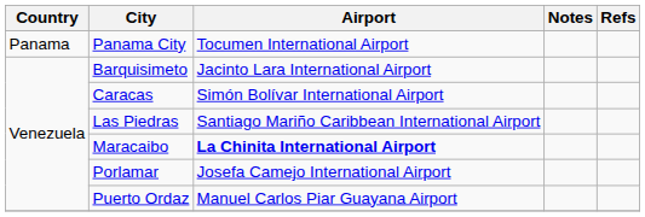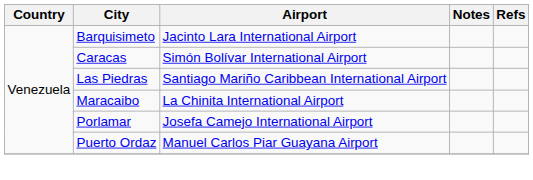 <table class="wikitable sortable">
 <tr>
 <th>Country</th>
 <th>City</th>
 <th>Airport</th>
 <th>Notes</th>
 <th class="unsortable">Refs</th>
-</tr>
-<tr>
-<td>Panama</td>
-<td><a href='#'>Panama City</a></td>
-<td><a href='#'>Tocumen International Airport</a></td>
-<td></td>
-<td></td>
 </tr>
 <tr>
 <td rowspan="6">Venezuela</td>
 <td><a href='#'>Barquisimeto</a></td>
 <td><a href='#'>Jacinto Lara International Airport</a></td>
 <td align=center></td>
 <td></td>
 </tr>
 <tr>
 <td><a href='#'>Caracas</a></td>
 <td><a href='#'>Simón Bolívar International Airport</a></td>
 <td></td>
 <td></td>
 </tr>
 <tr>
 <td><a href='#'>Las Piedras</a></td>
 <td><a href='#'>Santiago Mariño Caribbean International Airport</a></td>
 <td align=center></td>
 <td></td>
 </tr>
 <tr>
 <td><a href='#'>Maracaibo</a></td>
-<td><strong><a href='#'>La Chinita International Airport</a></strong></td>
+<td><a href='#'>La Chinita International Airport</a></td>
 <td></td>
 <td></td>
 </tr>
 <tr>
 <td><a href='#'>Porlamar</a></td>
 <td><a href='#'>Josefa Camejo International Airport</a></td>
 <td align=center></td>
 <td></td>
 </tr>
 <tr>
 <td><a href='#'>Puerto Ordaz</a></td>
 <td><a href='#'>Manuel Carlos Piar Guayana Airport</a></td>
 <td align=center></td>
 <td></td>
 </tr>
 <tr>
 </tr>
 </table>
